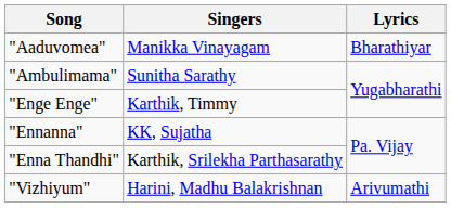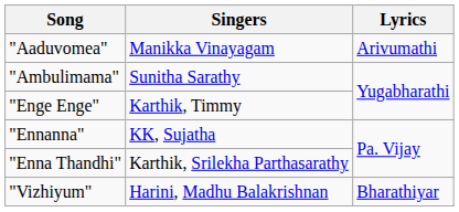 <table class="wikitable" style="font-size:95%;">
 <tr>
 <th>Song</th>
 <th>Singers</th>
 <th>Lyrics</th>
 </tr>
 <tr>
 <td>"Aaduvomea"</td>
 <td><a href='#'>Manikka Vinayagam</a></td>
-<td><a href='#'>Bharathiyar</a></td>
+<td><a href='#'>Arivumathi</a></td>
 </tr>
 <tr>
 <td>"Ambulimama"</td>
 <td><a href='#'>Sunitha Sarathy</a></td>
 <td rowspan=2><a href='#'>Yugabharathi</a></td>
 </tr>
 <tr>
 <td>"Enge Enge"</td>
 <td><a href='#'>Karthik</a>, Timmy</td>
 </tr>
 <tr>
 <td>"Ennanna"</td>
 <td><a href='#'>KK</a>, <a href='#'>Sujatha</a></td>
 <td rowspan=2><a href='#'>Pa. Vijay</a></td>
 </tr>
 <tr>
 <td>"Enna Thandhi"</td>
 <td>Karthik, <a href='#'>Srilekha Parthasarathy</a></td>
 </tr>
 <tr>
 <td>"Vizhiyum"</td>
 <td><a href='#'>Harini</a>, <a href='#'>Madhu Balakrishnan</a></td>
-<td><a href='#'>Arivumathi</a></td>
+<td><a href='#'>Bharathiyar</a></td>
 </tr>
 </table>
